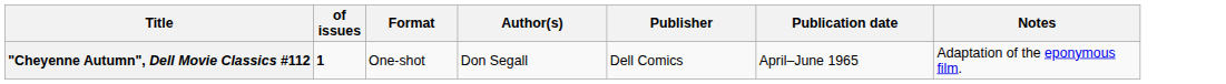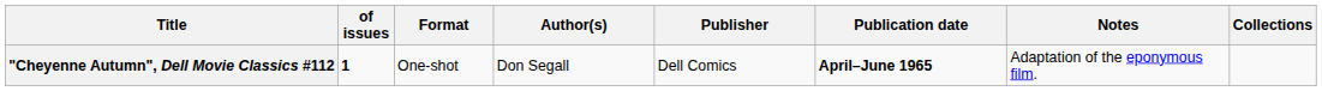 <table class="wikitable">
 <tr>
 <th>Title</th>
 <th style="width:40pt"> of issues</th>
 <th style="width:75pt">Format</th>
 <th style="width:125pt">Author(s)</th>
 <th style="width:125pt">Publisher</th>
 <th style="width:150pt">Publication date</th>
 <th style="width:175pt">Notes</th>
+<th>Collections</th>
 </tr>
 <tr>
 <th>"Cheyenne Autumn", <em>Dell Movie Classics</em> #112</th>
 <td><strong>1</strong></td>
 <td>One-shot</td>
 <td>Don Segall</td>
 <td>Dell Comics</td>
-<td>April–June 1965</td>
+<td><strong>April–June 1965</strong></td>
 <td>Adaptation of the <a href='#'>eponymous film</a>.</td>
+<td></td>
 </tr>
 </table>
